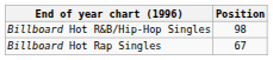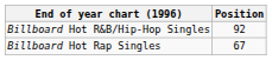 <table class="wikitable sortable">
 <tr>
 <th align="left">End of year chart (1996)</th>
 <th align="center">Position</th>
 </tr>
 <tr>
 <td><em>Billboard</em> Hot R&B/Hip-Hop Singles </td>
-<td align="center">98</td>
+<td align="center">92</td>
 </tr>
 <tr>
 <td><em>Billboard</em> Hot Rap Singles</td>
 <td align="center">67</td>
 </tr>
 </table>
